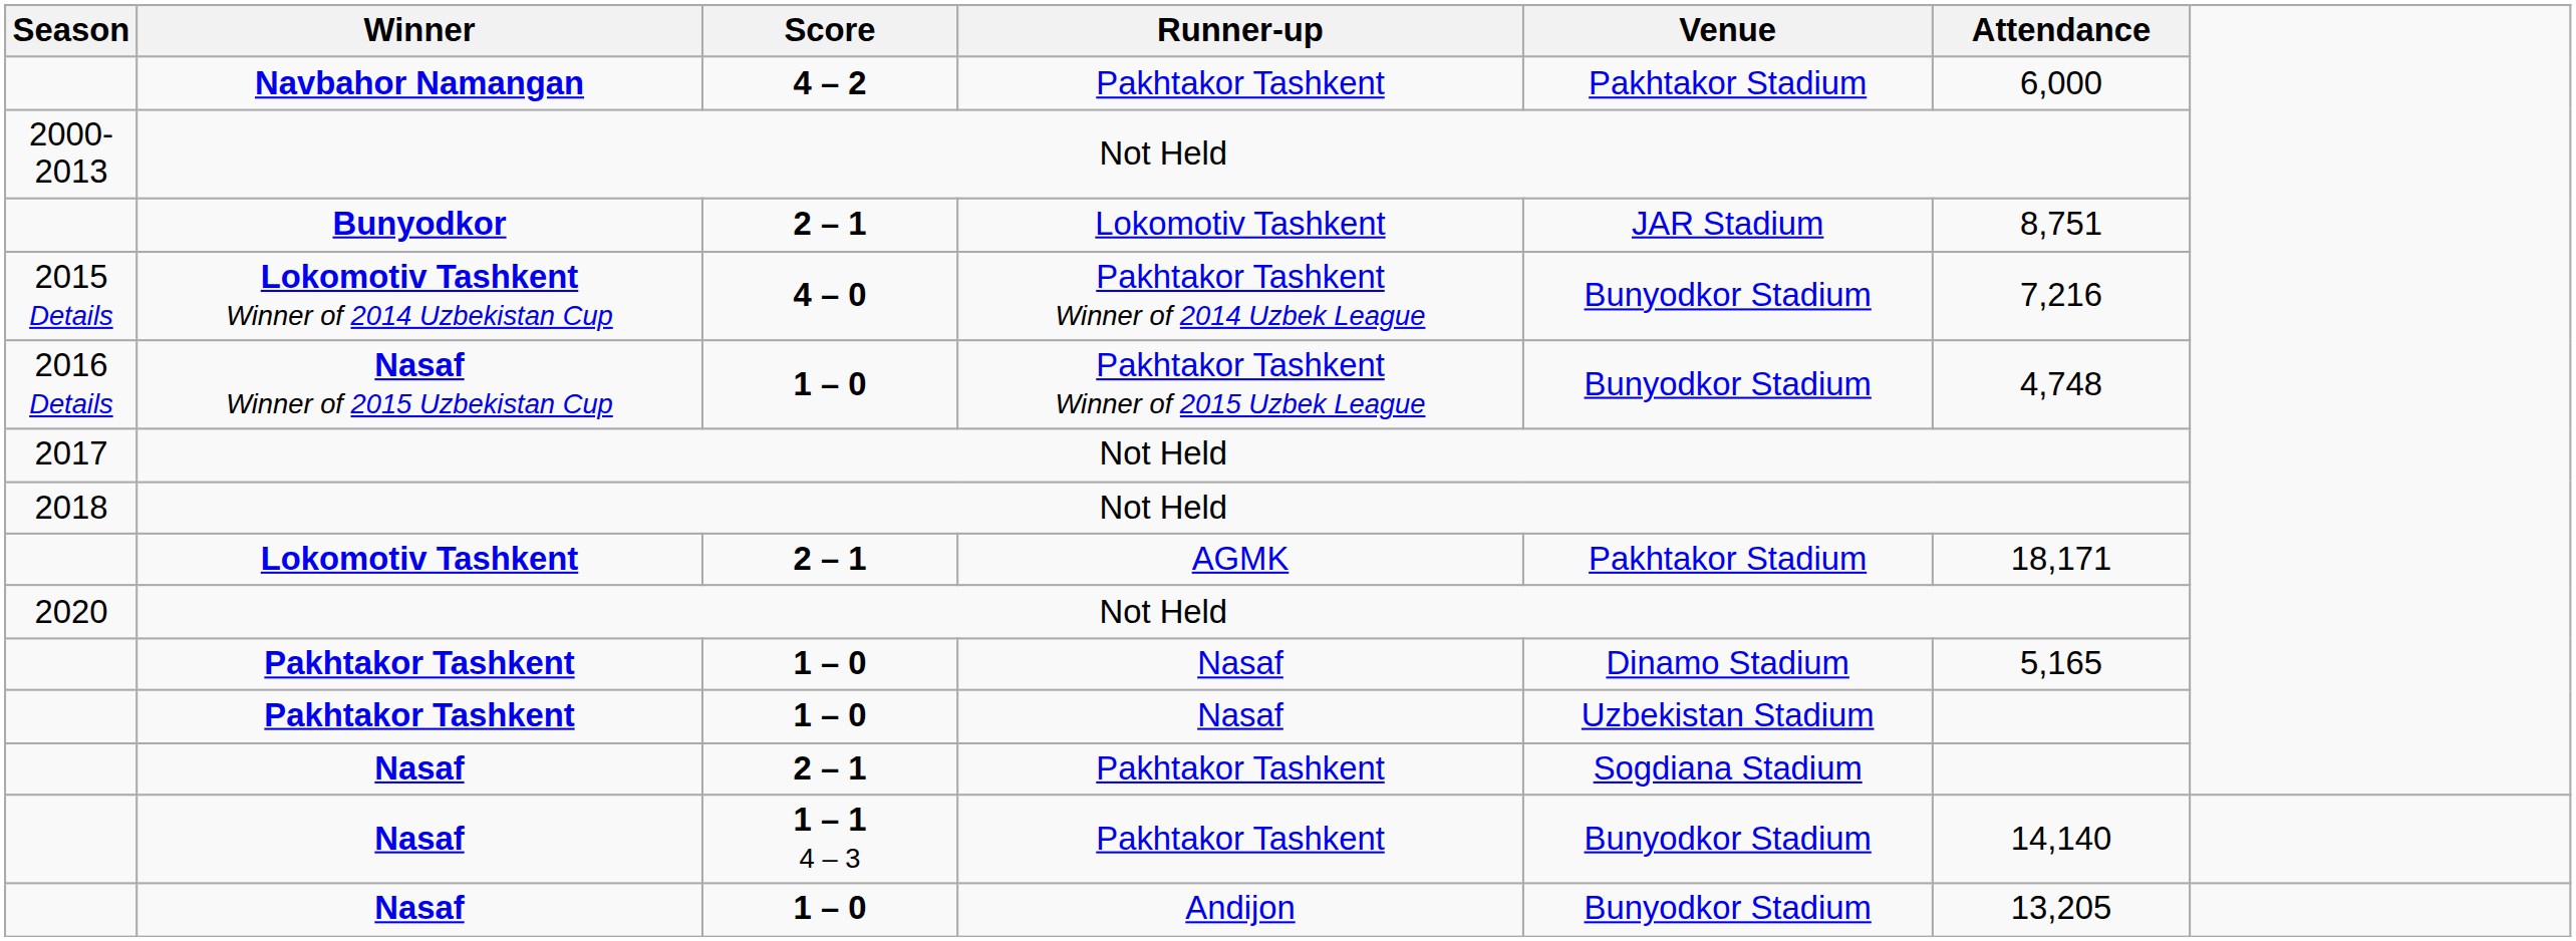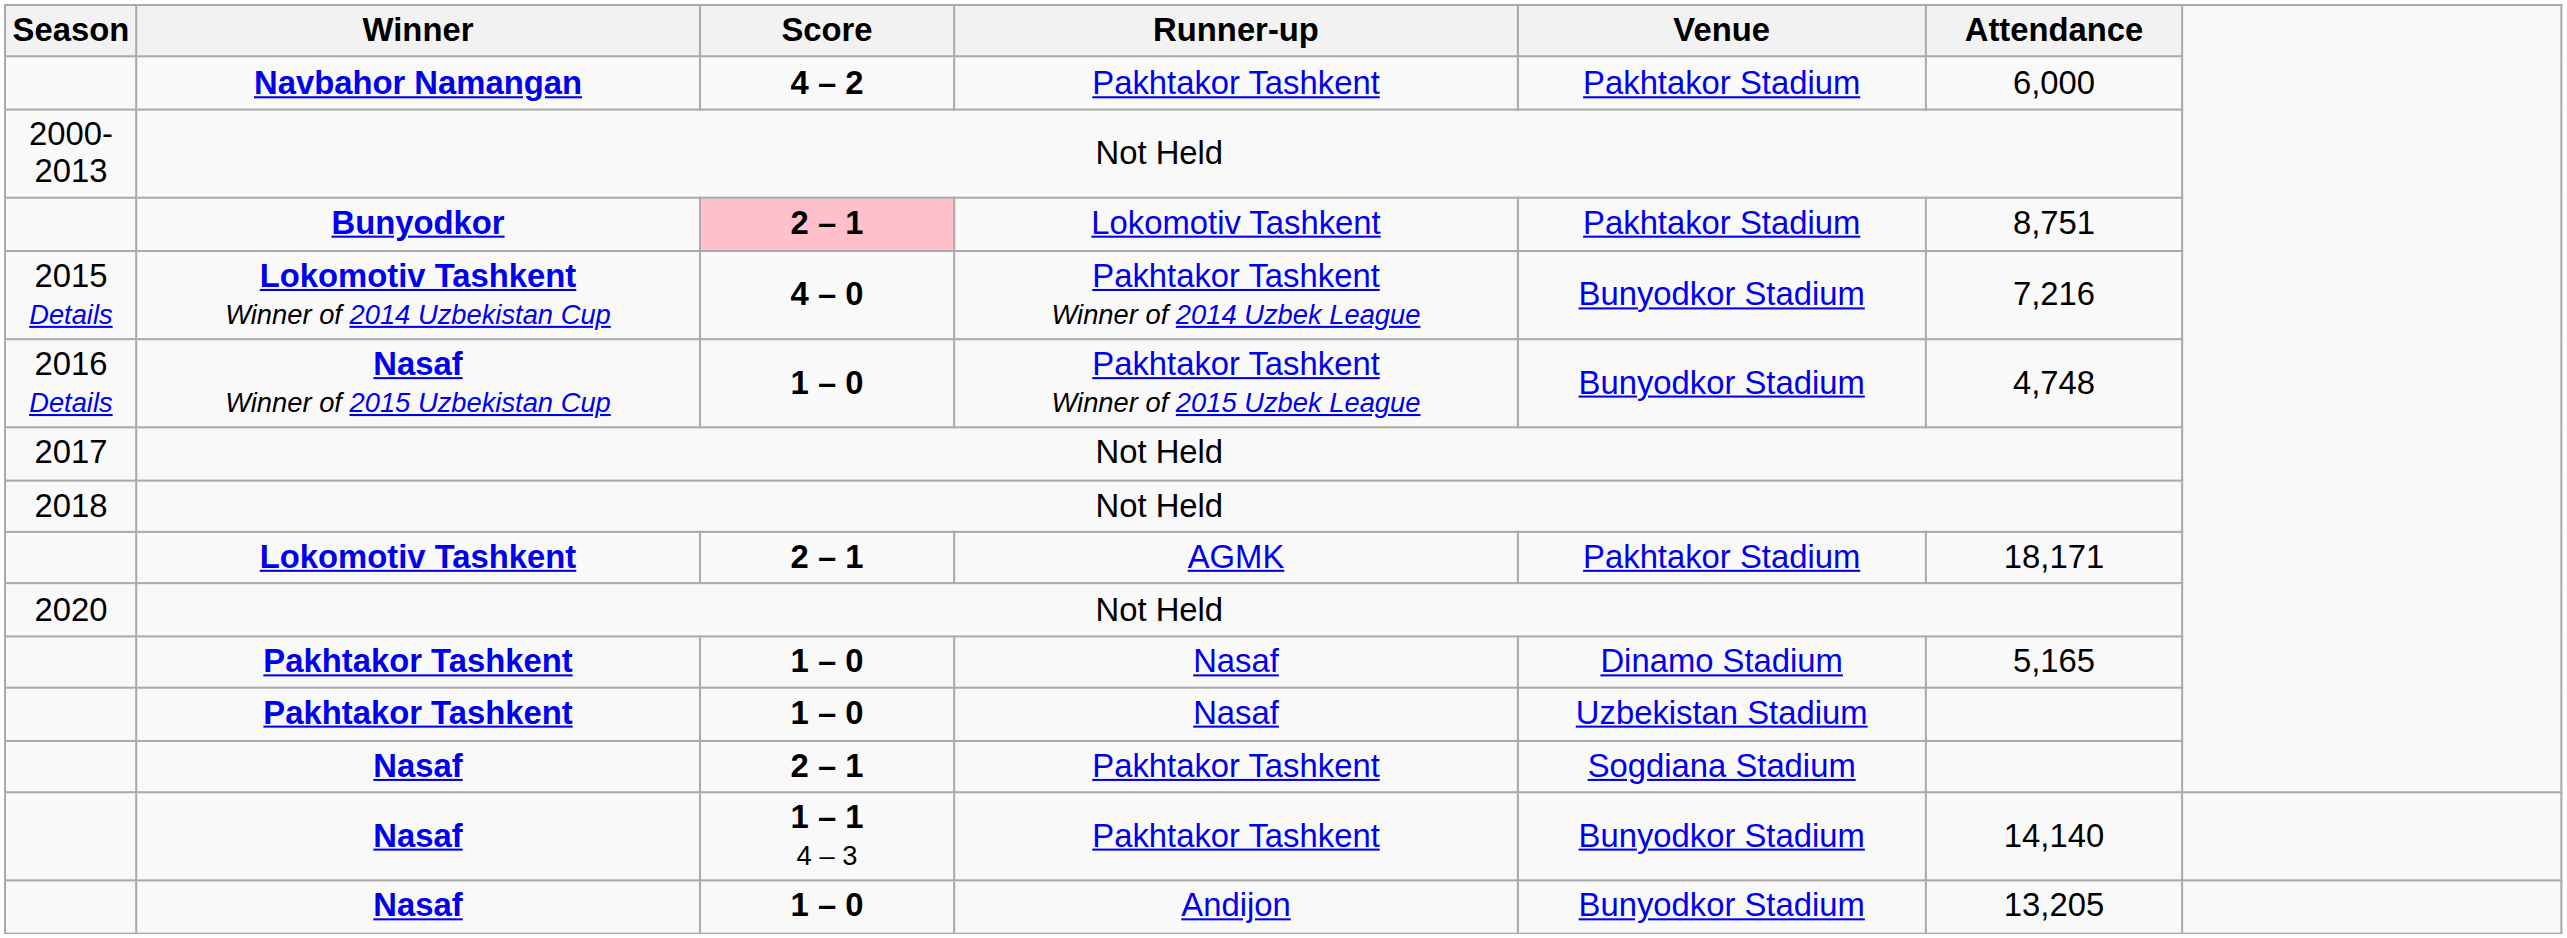 <table class="wikitable" style="text-align: center;">
 <tr>
 <th width=5%>Season</th>
 <th width=22%>Winner</th>
 <th width=10%>Score</th>
 <th width=22%>Runner-up</th>
 <th width=16%>Venue</th>
 <th width=10%>Attendance</th>
 </tr>
 <tr>
 <td></td>
 <td><strong><a href='#'>Navbahor Namangan</a></strong> <br> </td>
 <td><strong>4 – 2</strong></td>
 <td><a href='#'>Pakhtakor Tashkent</a> <br> </td>
 <td><a href='#'>Pakhtakor Stadium</a></td>
 <td>6,000</td>
 </tr>
 <tr>
 <td>2000-2013</td>
 <td colspan=5>Not Held</td>
 </tr>
 <tr>
 <td></td>
 <td><strong><a href='#'>Bunyodkor</a></strong> <br> </td>
-<td><strong>2 – 1</strong></td>
+<td style="background: pink;"><strong>2 – 1</strong></td>
 <td><a href='#'>Lokomotiv Tashkent</a> <br> </td>
-<td><a href='#'>JAR Stadium</a></td>
+<td><a href='#'>Pakhtakor Stadium</a></td>
 <td>8,751</td>
 </tr>
 <tr>
 <td>2015<br><small><em><a href='#'>Details</a></em></small></td>
 <td><strong><a href='#'>Lokomotiv Tashkent</a></strong><br><small><em>Winner of <a href='#'>2014 Uzbekistan Cup</a></em></small></td>
 <td><strong>4 – 0</strong></td>
 <td><a href='#'>Pakhtakor Tashkent</a><br><small><em>Winner of <a href='#'>2014 Uzbek League</a></em></small></td>
 <td><a href='#'>Bunyodkor Stadium</a></td>
 <td>7,216</td>
 </tr>
 <tr>
 <td>2016<br><small><em><a href='#'>Details</a></em></small></td>
 <td><strong><a href='#'>Nasaf</a></strong><br><small><em>Winner of <a href='#'>2015 Uzbekistan Cup</a></em></small></td>
 <td><strong>1 – 0</strong></td>
 <td><a href='#'>Pakhtakor Tashkent</a><br><small><em>Winner of <a href='#'>2015 Uzbek League</a></em></small></td>
 <td><a href='#'>Bunyodkor Stadium</a></td>
 <td>4,748</td>
 </tr>
 <tr>
 <td>2017</td>
 <td colspan=5>Not Held</td>
 </tr>
 <tr>
 <td>2018</td>
 <td colspan=5>Not Held</td>
 </tr>
 <tr>
 <td></td>
 <td><strong><a href='#'>Lokomotiv Tashkent</a></strong> <br> </td>
 <td><strong>2 – 1</strong></td>
 <td><a href='#'>AGMK</a> <br> </td>
 <td><a href='#'>Pakhtakor Stadium</a></td>
 <td>18,171</td>
 </tr>
 <tr>
 <td>2020</td>
 <td colspan=5>Not Held</td>
 </tr>
 <tr>
 <td></td>
 <td><strong><a href='#'>Pakhtakor Tashkent</a></strong> <br> </td>
 <td><strong>1 – 0</strong></td>
 <td><a href='#'>Nasaf</a> <br> </td>
 <td><a href='#'>Dinamo Stadium</a></td>
 <td>5,165</td>
 </tr>
 <tr>
 <td></td>
 <td><strong><a href='#'>Pakhtakor Tashkent</a></strong> <br> </td>
 <td><strong>1 – 0</strong></td>
 <td><a href='#'>Nasaf</a> <br> </td>
 <td><a href='#'>Uzbekistan Stadium</a></td>
 <td></td>
 </tr>
 <tr>
 <td></td>
 <td><strong><a href='#'>Nasaf</a></strong> <br> </td>
 <td><strong>2 – 1</strong></td>
 <td><a href='#'>Pakhtakor Tashkent</a> <br> </td>
 <td><a href='#'>Sogdiana Stadium</a></td>
 <td></td>
 </tr>
 <tr>
 <td></td>
 <td><strong><a href='#'>Nasaf</a></strong> <br> </td>
 <td><strong>1 – 1</strong>  <br><small>4 – 3 </small></td>
 <td><a href='#'>Pakhtakor Tashkent</a> <br> </td>
 <td><a href='#'>Bunyodkor Stadium</a></td>
 <td>14,140</td>
 <td></td>
 </tr>
 <tr>
 <td></td>
 <td><strong><a href='#'>Nasaf</a></strong> <br> </td>
 <td><strong>1 – 0</strong>  <br></td>
 <td><a href='#'>Andijon</a> <br> </td>
 <td><a href='#'>Bunyodkor Stadium</a></td>
 <td>13,205</td>
 </tr>
 </table>
